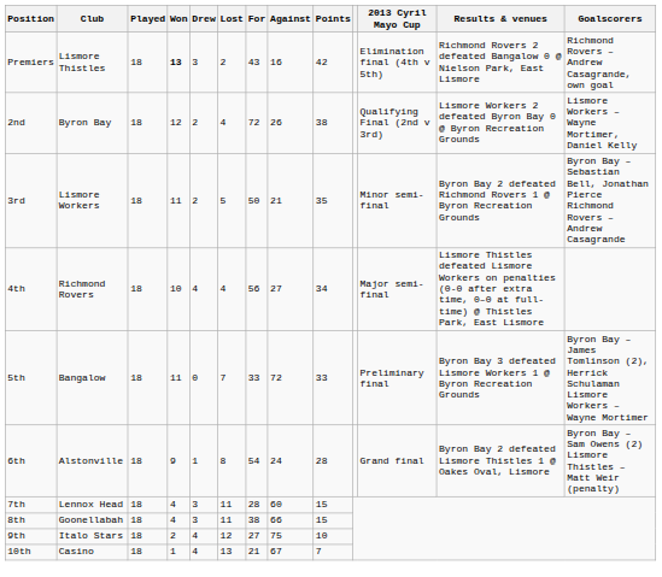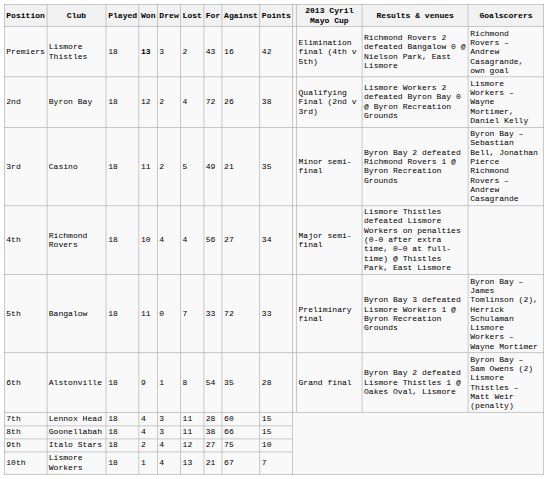 <table class="wikitable">
 <tr>
 <th>Position</th>
 <th>Club</th>
 <th>Played</th>
 <th>Won</th>
 <th>Drew</th>
 <th>Lost</th>
 <th>For</th>
 <th>Against</th>
 <th>Points</th>
 <th></th>
 <th>2013 Cyril Mayo Cup</th>
 <th>Results & venues</th>
 <th>Goalscorers</th>
 </tr>
 <tr>
 <td>Premiers</td>
 <td>Lismore Thistles</td>
 <td>18</td>
 <td><strong>13</strong></td>
 <td>3</td>
 <td>2</td>
 <td>43</td>
 <td>16</td>
 <td>42</td>
 <td></td>
 <td>Elimination final (4th v 5th)</td>
 <td>Richmond Rovers 2 defeated Bangalow 0 @ Nielson Park, East Lismore</td>
 <td>Richmond Rovers – Andrew Casagrande, own goal</td>
 </tr>
 <tr>
 <td>2nd</td>
 <td>Byron Bay</td>
 <td>18</td>
 <td>12</td>
 <td>2</td>
 <td>4</td>
 <td>72</td>
 <td>26</td>
 <td>38</td>
 <td></td>
 <td>Qualifying Final (2nd v 3rd)</td>
 <td>Lismore Workers 2 defeated Byron Bay 0 @ Byron Recreation Grounds</td>
 <td>Lismore Workers – Wayne Mortimer, Daniel Kelly</td>
 </tr>
 <tr>
 <td>3rd</td>
-<td>Lismore Workers</td>
+<td>Casino</td>
 <td>18</td>
 <td>11</td>
 <td>2</td>
 <td>5</td>
-<td>50</td>
+<td>49</td>
 <td>21</td>
 <td>35</td>
 <td></td>
 <td>Minor semi-final</td>
 <td>Byron Bay 2 defeated Richmond Rovers 1 @ Byron Recreation Grounds</td>
 <td>Byron Bay – Sebastian Bell, Jonathan Pierce<br>Richmond Rovers – Andrew Casagrande</td>
 </tr>
 <tr>
 <td>4th</td>
 <td>Richmond Rovers</td>
 <td>18</td>
 <td>10</td>
 <td>4</td>
 <td>4</td>
 <td>56</td>
 <td>27</td>
 <td>34</td>
 <td></td>
 <td>Major semi-final</td>
 <td>Lismore Thistles defeated Lismore Workers on penalties (0-0 after extra time, 0–0 at full-time) @ Thistles Park, East Lismore</td>
 <td></td>
 </tr>
 <tr>
 <td>5th</td>
 <td>Bangalow</td>
 <td>18</td>
 <td>11</td>
 <td>0</td>
 <td>7</td>
 <td>33</td>
 <td>72</td>
 <td>33</td>
 <td></td>
 <td>Preliminary final</td>
 <td>Byron Bay 3 defeated Lismore Workers 1 @ Byron Recreation Grounds</td>
 <td>Byron Bay – James Tomlinson (2), Herrick Schulaman<br>Lismore Workers – Wayne Mortimer</td>
 </tr>
 <tr>
 <td>6th</td>
 <td>Alstonville</td>
 <td>18</td>
 <td>9</td>
 <td>1</td>
 <td>8</td>
 <td>54</td>
-<td>24</td>
+<td>35</td>
 <td>28</td>
 <td></td>
 <td>Grand final</td>
 <td>Byron Bay 2 defeated Lismore Thistles 1 @ Oakes Oval, Lismore</td>
 <td>Byron Bay – Sam Owens (2)<br>Lismore Thistles – Matt Weir (penalty)</td>
 </tr>
 <tr>
 <td>7th</td>
 <td>Lennox Head</td>
 <td>18</td>
 <td>4</td>
 <td>3</td>
 <td>11</td>
 <td>28</td>
 <td>60</td>
 <td>15</td>
 </tr>
 <tr>
 <td>8th</td>
 <td>Goonellabah</td>
 <td>18</td>
 <td>4</td>
 <td>3</td>
 <td>11</td>
 <td>38</td>
 <td>66</td>
 <td>15</td>
 </tr>
 <tr>
 <td>9th</td>
 <td>Italo Stars</td>
 <td>18</td>
 <td>2</td>
 <td>4</td>
 <td>12</td>
 <td>27</td>
 <td>75</td>
 <td>10</td>
 </tr>
 <tr>
 <td>10th</td>
-<td>Casino</td>
+<td>Lismore Workers</td>
 <td>18</td>
 <td>1</td>
 <td>4</td>
 <td>13</td>
 <td>21</td>
 <td>67</td>
 <td>7</td>
 </tr>
 </table>
